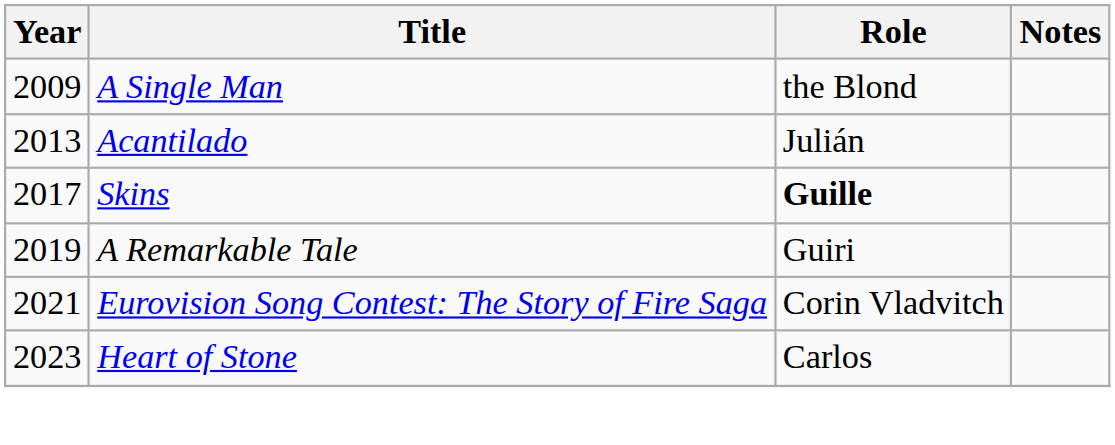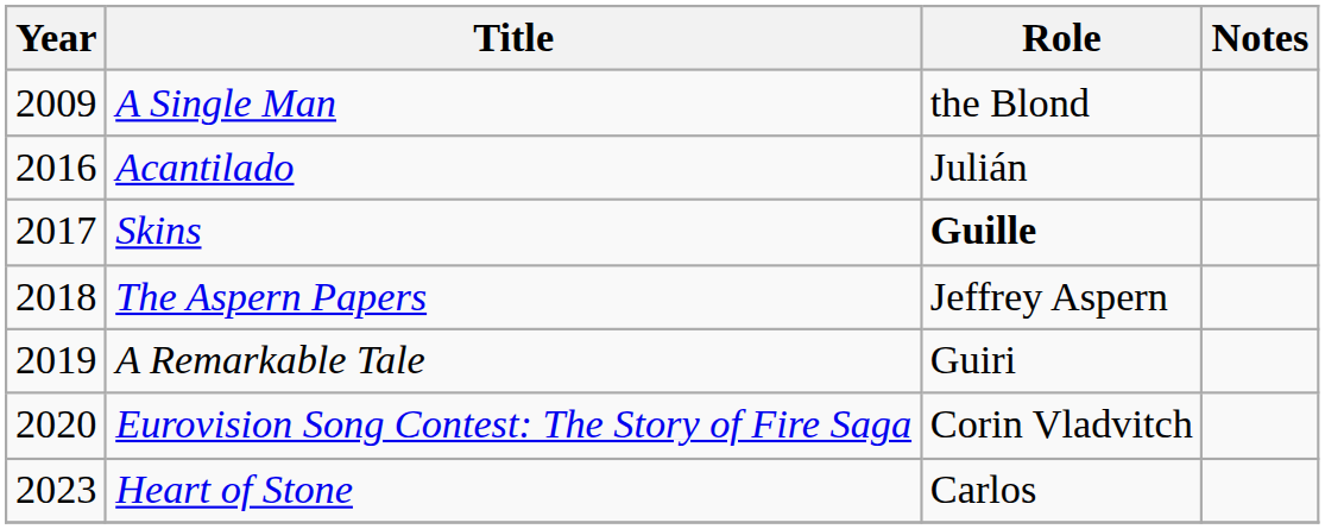 <table class="wikitable sortable">
 <tr>
 <th>Year</th>
 <th>Title</th>
 <th>Role</th>
 <th class="unsortable">Notes</th>
 </tr>
 <tr>
 <td>2009</td>
 <td><em><a href='#'>A Single Man</a></em></td>
 <td>the Blond</td>
 <td></td>
 </tr>
 <tr>
-<td>2013</td>
+<td>2016</td>
 <td><em><a href='#'>Acantilado</a></em></td>
 <td>Julián</td>
 <td></td>
 </tr>
 <tr>
 <td>2017</td>
 <td><em><a href='#'>Skins</a></em></td>
 <td><strong>Guille</strong></td>
 <td></td>
 </tr>
 <tr>
+<td>2018</td>
+<td><em><a href='#'>The Aspern Papers</a></em></td>
+<td>Jeffrey Aspern</td>
+<td></td>
+</tr>
+<tr>
 <td>2019</td>
 <td><em>A Remarkable Tale</em></td>
 <td>Guiri</td>
 <td></td>
 </tr>
 <tr>
-<td>2021</td>
+<td>2020</td>
 <td><em><a href='#'>Eurovision Song Contest: The Story of Fire Saga</a></em></td>
 <td>Corin Vladvitch</td>
 <td></td>
 </tr>
 <tr>
 <td>2023</td>
 <td><em><a href='#'>Heart of Stone</a></em></td>
 <td>Carlos</td>
 <td></td>
 </tr>
 <tr>
 </tr>
 </table>
